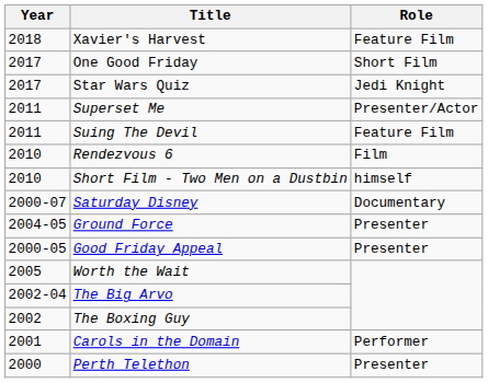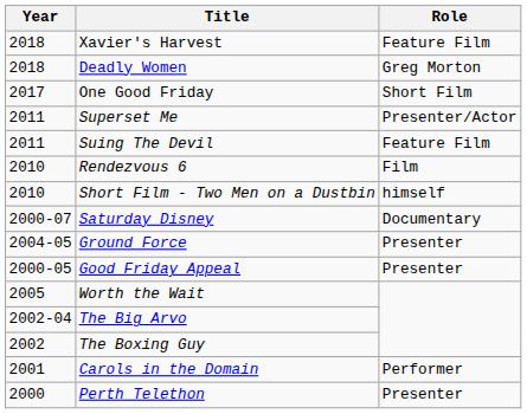 <table class="wikitable" style="font-size: 90%;">
 <tr>
 <th>Year</th>
 <th>Title</th>
 <th>Role</th>
 </tr>
 <tr>
 <td>2018</td>
 <td>Xavier's Harvest</td>
 <td>Feature Film</td>
 </tr>
 <tr>
+<td>2018</td>
+<td><a href='#'>Deadly Women</a></td>
+<td>Greg Morton</td>
+</tr>
+<tr>
 <td>2017</td>
 <td>One Good Friday</td>
 <td>Short Film</td>
-</tr>
-<tr>
-<td>2017</td>
-<td>Star Wars Quiz</td>
-<td>Jedi Knight</td>
 </tr>
 <tr>
 <td>2011</td>
 <td><em>Superset Me</em></td>
 <td>Presenter/Actor</td>
 </tr>
 <tr>
 <td>2011</td>
 <td><em>Suing The Devil</em></td>
 <td>Feature Film</td>
 </tr>
 <tr>
 <td>2010</td>
 <td><em>Rendezvous 6</em></td>
 <td>Film</td>
 </tr>
 <tr>
 <td>2010</td>
 <td><em>Short Film - Two Men on a Dustbin</em></td>
 <td>himself</td>
 </tr>
 <tr>
 <td>2000-07</td>
 <td><em><a href='#'>Saturday Disney</a></em></td>
 <td>Documentary</td>
 </tr>
 <tr>
 <td>2004-05</td>
 <td><em><a href='#'>Ground Force</a></em></td>
 <td>Presenter</td>
 </tr>
 <tr>
 <td>2000-05</td>
 <td><em><a href='#'>Good Friday Appeal</a></em></td>
 <td>Presenter</td>
 </tr>
 <tr>
 <td>2005</td>
 <td><em>Worth the Wait</em></td>
 </tr>
 <tr>
 <td>2002-04</td>
 <td><em><a href='#'>The Big Arvo</a></em></td>
 </tr>
 <tr>
 <td>2002</td>
 <td><em>The Boxing Guy</em></td>
 </tr>
 <tr>
 <td>2001</td>
 <td><em><a href='#'>Carols in the Domain</a></em></td>
 <td>Performer</td>
 </tr>
 <tr>
 <td>2000</td>
 <td><em><a href='#'>Perth Telethon</a></em></td>
 <td>Presenter</td>
 </tr>
 </table>
